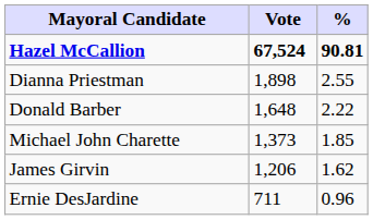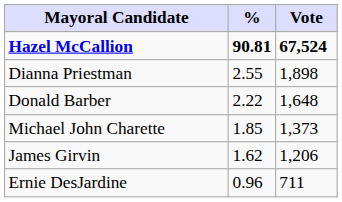 <table class="wikitable">
 <tr>
 <th style="background:#ddf; width:200px;">Mayoral Candidate</th>
+<th style="background:#ddf; width:30px;">%</th>
 <th style="background:#ddf; width:50px;">Vote</th>
-<th style="background:#ddf; width:30px;">%</th>
 </tr>
 <tr>
 <td><strong><a href='#'>Hazel McCallion</a></strong></td>
+<td><strong>90.81</strong></td>
 <td><strong>67,524</strong></td>
-<td><strong>90.81</strong></td>
 </tr>
 <tr>
 <td>Dianna Priestman</td>
+<td>2.55</td>
 <td>1,898</td>
-<td>2.55</td>
 </tr>
 <tr>
 <td>Donald Barber</td>
+<td>2.22</td>
 <td>1,648</td>
-<td>2.22</td>
 </tr>
 <tr>
 <td>Michael John Charette</td>
+<td>1.85</td>
 <td>1,373</td>
-<td>1.85</td>
 </tr>
 <tr>
 <td>James Girvin</td>
+<td>1.62</td>
 <td>1,206</td>
-<td>1.62</td>
 </tr>
 <tr>
 <td>Ernie DesJardine</td>
+<td>0.96</td>
 <td>711</td>
-<td>0.96</td>
 </tr>
 </table>
